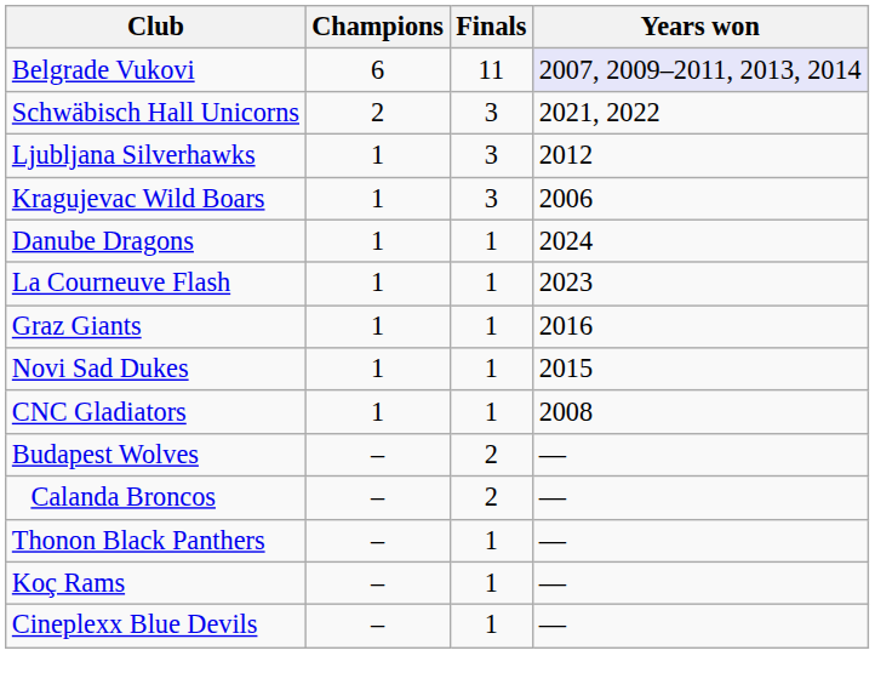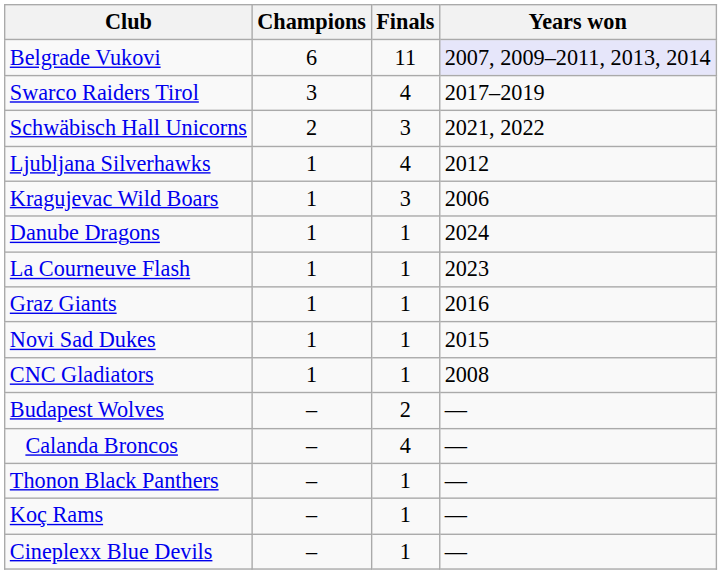 <table class="wikitable">
 <tr>
 <th>Club</th>
 <th>Champions</th>
 <th>Finals</th>
 <th>Years won</th>
 </tr>
 <tr>
 <td> <a href='#'>Belgrade Vukovi</a></td>
 <td style="text-align:center">6</td>
 <td style="text-align:center">11</td>
 <td style="background: lavender;">2007, 2009–2011, 2013, 2014</td>
 </tr>
 <tr>
+<td> <a href='#'>Swarco Raiders Tirol</a></td>
+<td style="text-align:center">3</td>
+<td style="text-align:center">4</td>
+<td>2017–2019</td>
+</tr>
+<tr>
 <td> <a href='#'>Schwäbisch Hall Unicorns</a></td>
 <td style="text-align:center">2</td>
 <td style="text-align:center">3</td>
 <td>2021, 2022</td>
 </tr>
 <tr>
 <td> <a href='#'>Ljubljana Silverhawks</a></td>
 <td style="text-align:center">1</td>
-<td style="text-align:center">3</td>
+<td style="text-align:center">4</td>
 <td>2012</td>
 </tr>
 <tr>
 <td> <a href='#'>Kragujevac Wild Boars</a></td>
 <td style="text-align:center">1</td>
 <td style="text-align:center">3</td>
 <td>2006</td>
 </tr>
 <tr>
 <td> <a href='#'>Danube Dragons</a></td>
 <td style="text-align:center">1</td>
 <td style="text-align:center">1</td>
 <td>2024</td>
 </tr>
 <tr>
 <td> <a href='#'>La Courneuve Flash</a></td>
 <td style="text-align:center">1</td>
 <td style="text-align:center">1</td>
 <td>2023</td>
 </tr>
 <tr>
 <td> <a href='#'>Graz Giants</a></td>
 <td style="text-align:center">1</td>
 <td style="text-align:center">1</td>
 <td>2016</td>
 </tr>
 <tr>
 <td> <a href='#'>Novi Sad Dukes</a></td>
 <td style="text-align:center">1</td>
 <td style="text-align:center">1</td>
 <td>2015</td>
 </tr>
 <tr>
 <td> <a href='#'>CNC Gladiators</a></td>
 <td style="text-align:center">1</td>
 <td style="text-align:center">1</td>
 <td>2008</td>
 </tr>
 <tr>
 <td> <a href='#'>Budapest Wolves</a></td>
 <td style="text-align:center">–</td>
 <td style="text-align:center">2</td>
 <td>—</td>
 </tr>
 <tr>
 <td>   <a href='#'>Calanda Broncos</a></td>
 <td style="text-align:center">–</td>
-<td style="text-align:center">2</td>
+<td style="text-align:center">4</td>
 <td>—</td>
 </tr>
 <tr>
 <td> <a href='#'>Thonon Black Panthers</a></td>
 <td style="text-align:center">–</td>
 <td style="text-align:center">1</td>
 <td>—</td>
 </tr>
 <tr>
 <td> <a href='#'>Koç Rams</a></td>
 <td style="text-align:center">–</td>
 <td style="text-align:center">1</td>
 <td>—</td>
 </tr>
 <tr>
 <td> <a href='#'>Cineplexx Blue Devils</a></td>
 <td style="text-align:center">–</td>
 <td style="text-align:center">1</td>
 <td>—</td>
 </tr>
 </table>
